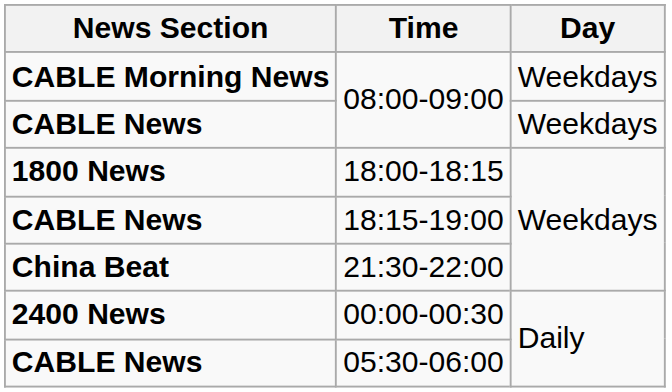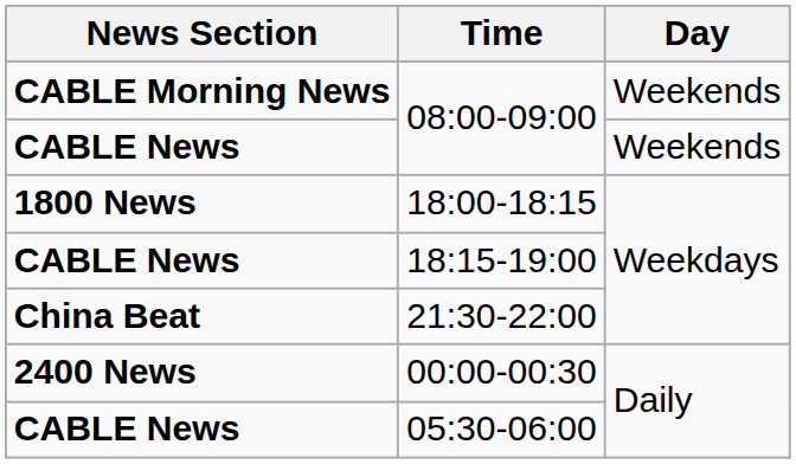 <table class="wikitable">
 <tr>
 <th>News Section</th>
 <th>Time</th>
 <th>Day</th>
 </tr>
 <tr>
 <td><strong>CABLE Morning News</strong></td>
 <td rowspan="2">08:00-09:00</td>
-<td>Weekdays</td>
+<td>Weekends</td>
 </tr>
 <tr>
 <td><strong>CABLE News</strong></td>
-<td>Weekdays</td>
+<td>Weekends</td>
 </tr>
 <tr>
 <td><strong>1800 News</strong></td>
 <td>18:00-18:15</td>
 <td rowspan="3">Weekdays</td>
 </tr>
 <tr>
 <td><strong>CABLE News</strong></td>
 <td>18:15-19:00</td>
 </tr>
 <tr>
 <td><strong>China Beat</strong></td>
 <td>21:30-22:00</td>
 </tr>
 <tr>
 <td><strong>2400 News</strong></td>
 <td>00:00-00:30</td>
 <td rowspan="2">Daily</td>
 </tr>
 <tr>
 <td><strong>CABLE News</strong></td>
 <td>05:30-06:00</td>
 </tr>
 </table>
